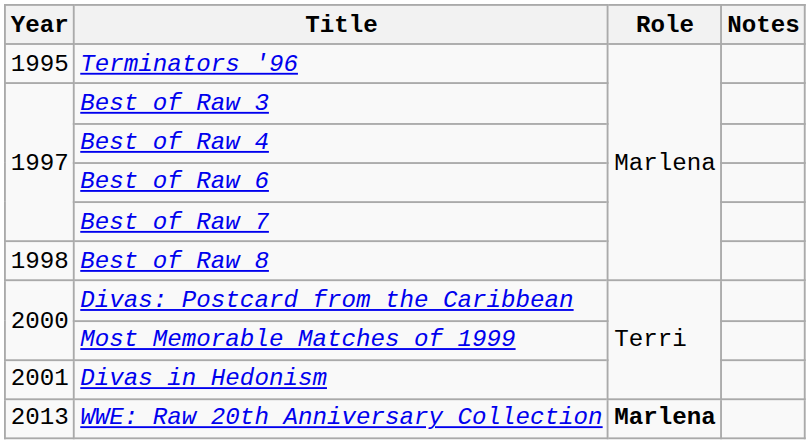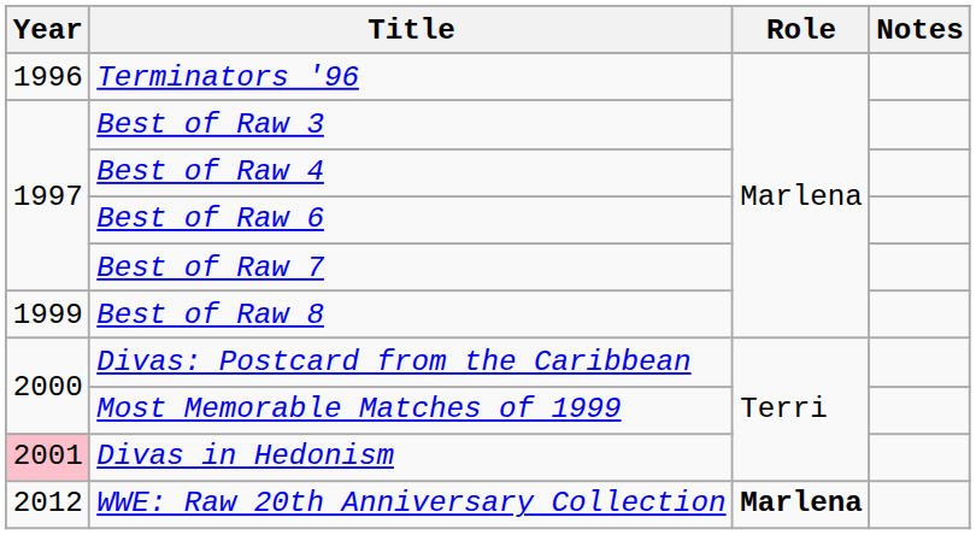 <table class="wikitable sortable">
 <tr>
 <th>Year</th>
 <th>Title</th>
 <th>Role</th>
 <th class="unsortable">Notes</th>
 </tr>
 <tr>
-<td>1995</td>
+<td>1996</td>
 <td><em><a href='#'>Terminators '96</a></em></td>
 <td rowspan="6">Marlena</td>
 <td></td>
 </tr>
 <tr>
 <td rowspan="4">1997</td>
 <td><em><a href='#'>Best of Raw 3</a></em></td>
 <td></td>
 </tr>
 <tr>
 <td><em><a href='#'>Best of Raw 4</a></em></td>
 <td></td>
 </tr>
 <tr>
 <td><em><a href='#'>Best of Raw 6</a></em></td>
 <td></td>
 </tr>
 <tr>
 <td><em><a href='#'>Best of Raw 7</a></em></td>
 <td></td>
 </tr>
 <tr>
-<td>1998</td>
+<td>1999</td>
 <td><em><a href='#'>Best of Raw 8</a></em></td>
 <td></td>
 </tr>
 <tr>
 <td rowspan="2">2000</td>
 <td><em><a href='#'>Divas: Postcard from the Caribbean</a></em></td>
 <td rowspan="3">Terri</td>
 <td></td>
 </tr>
 <tr>
 <td><em><a href='#'>Most Memorable Matches of 1999</a></em></td>
 <td></td>
 </tr>
 <tr>
-<td>2001</td>
+<td style="background: pink;">2001</td>
 <td><em><a href='#'>Divas in Hedonism</a></em></td>
 <td></td>
 </tr>
 <tr>
-<td>2013</td>
+<td>2012</td>
 <td><em><a href='#'>WWE: Raw 20th Anniversary Collection</a></em></td>
 <td><strong>Marlena</strong></td>
 <td></td>
 </tr>
 </table>
